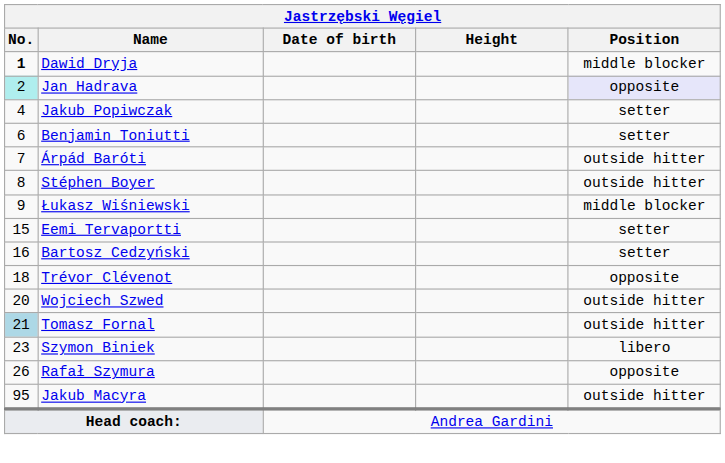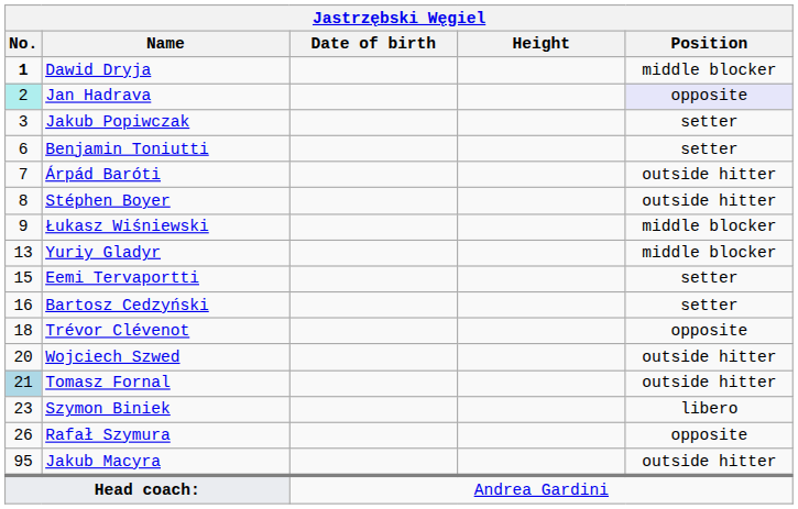 <table class="wikitable collapsible collapsed" style="font-size:100%; text-align:center">
 <tr>
 <th colspan=5 style="width:30em"><a href='#'>Jastrzębski Węgiel</a></th>
 </tr>
 <tr>
 <th>No.</th>
 <th style="width:15em">Name</th>
 <th style="width:10em">Date of birth</th>
 <th style="width:10em">Height</th>
 <th style="width:10em">Position</th>
 </tr>
 <tr>
 <td><strong>1</strong></td>
 <td align=left> <a href='#'>Dawid Dryja</a></td>
 <td align=right></td>
 <td></td>
 <td>middle blocker</td>
 </tr>
 <tr>
 <td style="background: paleturquoise;">2</td>
 <td align=left> <a href='#'>Jan Hadrava</a></td>
 <td align=right></td>
 <td></td>
 <td style="background: lavender;">opposite</td>
 </tr>
 <tr>
-<td>4</td>
+<td>3</td>
 <td align=left> <a href='#'>Jakub Popiwczak</a></td>
 <td align=right></td>
 <td></td>
 <td>setter</td>
 </tr>
 <tr>
 <td>6</td>
 <td align=left> <a href='#'>Benjamin Toniutti</a></td>
 <td align=right></td>
 <td></td>
 <td>setter</td>
 </tr>
 <tr>
 <td>7</td>
 <td align=left> <a href='#'>Árpád Baróti</a></td>
 <td align=right></td>
 <td></td>
 <td>outside hitter</td>
 </tr>
 <tr>
 <td>8</td>
 <td align=left> <a href='#'>Stéphen Boyer</a></td>
 <td align=right></td>
 <td></td>
 <td>outside hitter</td>
 </tr>
 <tr>
 <td>9</td>
 <td align=left> <a href='#'>Łukasz Wiśniewski</a></td>
+<td align=right></td>
+<td></td>
+<td>middle blocker</td>
+</tr>
+<tr>
+<td>13</td>
+<td align=left> <a href='#'>Yuriy Gladyr</a></td>
 <td align=right></td>
 <td></td>
 <td>middle blocker</td>
 </tr>
 <tr>
 <td>15</td>
 <td align=left> <a href='#'>Eemi Tervaportti</a></td>
 <td align=right></td>
 <td></td>
 <td>setter</td>
 </tr>
 <tr>
 <td>16</td>
 <td align=left> <a href='#'>Bartosz Cedzyński</a></td>
 <td align=right></td>
 <td></td>
 <td>setter</td>
 </tr>
 <tr>
 <td>18</td>
 <td align=left> <a href='#'>Trévor Clévenot</a></td>
 <td align=right></td>
 <td></td>
 <td>opposite</td>
 </tr>
 <tr>
 <td>20</td>
 <td align=left> <a href='#'>Wojciech Szwed</a></td>
 <td align=right></td>
 <td></td>
 <td>outside hitter</td>
 </tr>
 <tr>
 <td style="background: lightblue;">21</td>
 <td align=left> <a href='#'>Tomasz Fornal</a></td>
 <td align=right></td>
 <td></td>
 <td>outside hitter</td>
 </tr>
 <tr>
 <td>23</td>
 <td align=left> <a href='#'>Szymon Biniek</a></td>
 <td align=right></td>
 <td></td>
 <td>libero</td>
 </tr>
 <tr>
 <td>26</td>
 <td align=left> <a href='#'>Rafał Szymura</a></td>
 <td align=right></td>
 <td></td>
 <td>opposite</td>
 </tr>
 <tr>
 <td>95</td>
 <td align=left> <a href='#'>Jakub Macyra</a></td>
 <td align=right></td>
 <td></td>
 <td>outside hitter</td>
 </tr>
 <tr style="border-top: 3px solid grey">
 <td colspan=2 style="background:#EAECF0"><strong>Head coach:</strong></td>
 <td colspan=3> <a href='#'>Andrea Gardini</a></td>
 </tr>
 </table>
